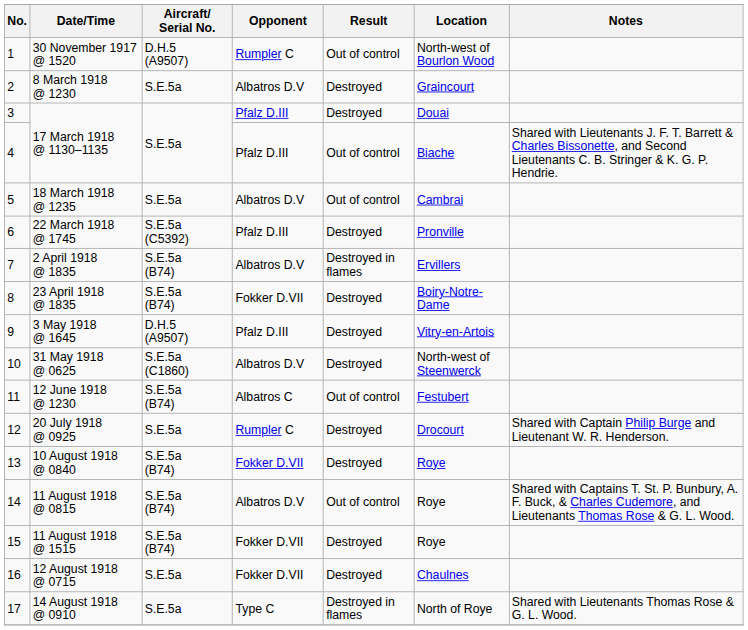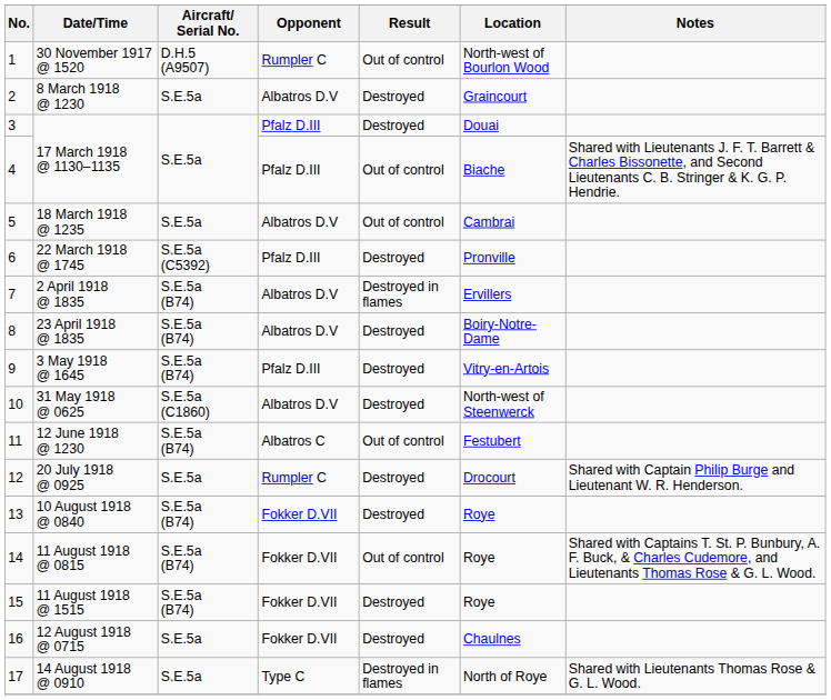 <table class="wikitable" style="font-size:90%;">
 <tr>
 </tr>
 <tr>
 <th>No.</th>
 <th width="125">Date/Time</th>
 <th width="100">Aircraft/<br>Serial No.</th>
 <th width="100">Opponent</th>
 <th width="100">Result</th>
 <th>Location</th>
 <th>Notes</th>
 </tr>
 <tr>
 <td>1</td>
 <td>30 November 1917<br>@ 1520</td>
 <td>D.H.5<br>(A9507)</td>
 <td><a href='#'>Rumpler</a> C</td>
 <td>Out of control</td>
 <td>North-west of <a href='#'>Bourlon Wood</a></td>
 <td></td>
 </tr>
 <tr>
 <td>2</td>
 <td>8 March 1918<br>@ 1230</td>
 <td>S.E.5a</td>
 <td>Albatros D.V</td>
 <td>Destroyed</td>
 <td><a href='#'>Graincourt</a></td>
 <td></td>
 </tr>
 <tr>
 <td>3</td>
 <td rowspan="2">17 March 1918<br>@ 1130–1135</td>
 <td rowspan="2">S.E.5a</td>
 <td><a href='#'>Pfalz D.III</a></td>
 <td>Destroyed</td>
 <td><a href='#'>Douai</a></td>
 <td></td>
 </tr>
 <tr>
 <td>4</td>
 <td>Pfalz D.III</td>
 <td>Out of control</td>
 <td><a href='#'>Biache</a></td>
 <td>Shared with Lieutenants J. F. T. Barrett & <a href='#'>Charles Bissonette</a>, and Second Lieutenants C. B. Stringer & K. G. P. Hendrie.</td>
 </tr>
 <tr>
 <td>5</td>
 <td>18 March 1918<br>@ 1235</td>
 <td>S.E.5a</td>
 <td>Albatros D.V</td>
 <td>Out of control</td>
 <td><a href='#'>Cambrai</a></td>
 <td></td>
 </tr>
 <tr>
 <td>6</td>
 <td>22 March 1918<br>@ 1745</td>
 <td>S.E.5a<br>(C5392)</td>
 <td>Pfalz D.III</td>
 <td>Destroyed</td>
 <td><a href='#'>Pronville</a></td>
 <td></td>
 </tr>
 <tr>
 <td>7</td>
 <td>2 April 1918<br>@ 1835</td>
 <td>S.E.5a<br>(B74)</td>
 <td>Albatros D.V</td>
 <td>Destroyed in flames</td>
 <td><a href='#'>Ervillers</a></td>
 <td></td>
 </tr>
 <tr>
 <td>8</td>
 <td>23 April 1918<br>@ 1835</td>
 <td>S.E.5a<br>(B74)</td>
-<td>Fokker D.VII</td>
+<td>Albatros D.V</td>
 <td>Destroyed</td>
 <td><a href='#'>Boiry-Notre-Dame</a></td>
 <td></td>
 </tr>
 <tr>
 <td>9</td>
 <td>3 May 1918<br>@ 1645</td>
-<td>D.H.5<br>(A9507)</td>
+<td>S.E.5a<br>(B74)</td>
 <td>Pfalz D.III</td>
 <td>Destroyed</td>
 <td><a href='#'>Vitry-en-Artois</a></td>
 <td></td>
 </tr>
 <tr>
 <td>10</td>
 <td>31 May 1918<br>@ 0625</td>
 <td>S.E.5a<br>(C1860)</td>
 <td>Albatros D.V</td>
 <td>Destroyed</td>
 <td>North-west of <a href='#'>Steenwerck</a></td>
 <td></td>
 </tr>
 <tr>
 <td>11</td>
 <td>12 June 1918<br>@ 1230</td>
 <td>S.E.5a<br>(B74)</td>
 <td>Albatros C</td>
 <td>Out of control</td>
 <td><a href='#'>Festubert</a></td>
 <td></td>
 </tr>
 <tr>
 <td>12</td>
 <td>20 July 1918<br>@ 0925</td>
 <td>S.E.5a</td>
 <td><a href='#'>Rumpler</a> C</td>
 <td>Destroyed</td>
 <td><a href='#'>Drocourt</a></td>
 <td>Shared with Captain <a href='#'>Philip Burge</a> and Lieutenant W. R. Henderson.</td>
 </tr>
 <tr>
 <td>13</td>
 <td>10 August 1918<br>@ 0840</td>
 <td>S.E.5a<br>(B74)</td>
 <td><a href='#'>Fokker D.VII</a></td>
 <td>Destroyed</td>
 <td><a href='#'>Roye</a></td>
 <td></td>
 </tr>
 <tr>
 <td>14</td>
 <td>11 August 1918<br>@ 0815</td>
 <td>S.E.5a<br>(B74)</td>
-<td>Albatros D.V</td>
+<td>Fokker D.VII</td>
 <td>Out of control</td>
 <td>Roye</td>
 <td>Shared with Captains T. St. P. Bunbury, A. F. Buck, & <a href='#'>Charles Cudemore</a>, and Lieutenants <a href='#'>Thomas Rose</a> & G. L. Wood.</td>
 </tr>
 <tr>
 <td>15</td>
 <td>11 August 1918<br>@ 1515</td>
 <td>S.E.5a<br>(B74)</td>
 <td>Fokker D.VII</td>
 <td>Destroyed</td>
 <td>Roye</td>
 <td></td>
 </tr>
 <tr>
 <td>16</td>
 <td>12 August 1918<br>@ 0715</td>
 <td>S.E.5a</td>
 <td>Fokker D.VII</td>
 <td>Destroyed</td>
 <td><a href='#'>Chaulnes</a></td>
 <td></td>
 </tr>
 <tr>
 <td>17</td>
 <td>14 August 1918<br>@ 0910</td>
 <td>S.E.5a</td>
 <td>Type C</td>
 <td>Destroyed in flames</td>
 <td>North of Roye</td>
 <td>Shared with Lieutenants Thomas Rose & G. L. Wood.</td>
 </tr>
 <tr>
 </tr>
 </table>
